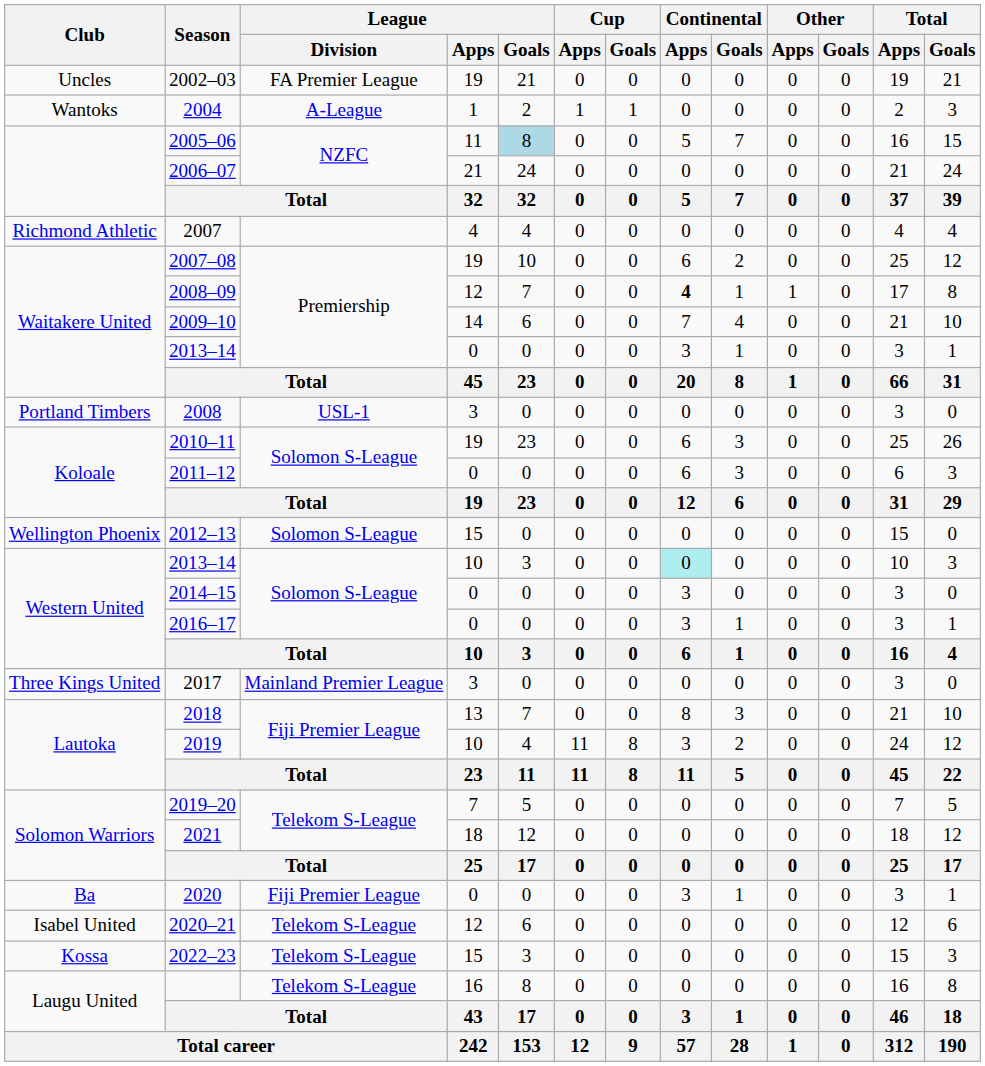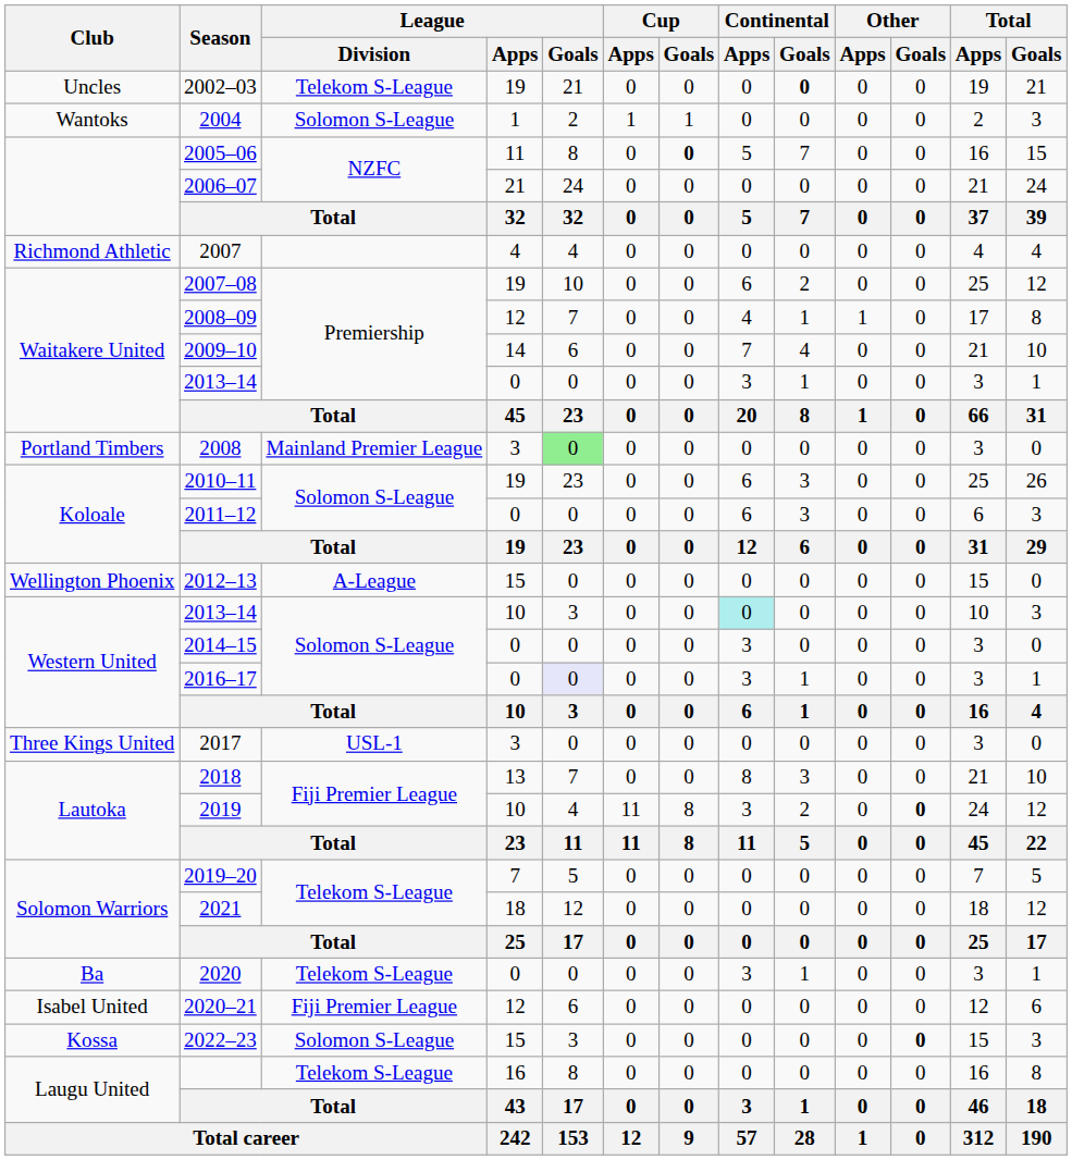 <table class="wikitable" style="text-align: center;">
 <tr>
 <th rowspan="2">Club</th>
 <th rowspan="2">Season</th>
 <th colspan="3">League</th>
 <th colspan="2">Cup</th>
 <th colspan="2">Continental</th>
 <th colspan="2">Other</th>
 <th colspan="2">Total</th>
 </tr>
 <tr>
 <th>Division</th>
 <th>Apps</th>
 <th>Goals</th>
 <th>Apps</th>
 <th>Goals</th>
 <th>Apps</th>
 <th>Goals</th>
 <th>Apps</th>
 <th>Goals</th>
 <th>Apps</th>
 <th>Goals</th>
 </tr>
 <tr>
 <td>Uncles</td>
 <td>2002–03</td>
-<td>FA Premier League</td>
+<td><a href='#'>Telekom S-League</a></td>
 <td>19</td>
 <td>21</td>
 <td>0</td>
 <td>0</td>
 <td>0</td>
-<td>0</td>
+<td><strong>0</strong></td>
 <td>0</td>
 <td>0</td>
 <td>19</td>
 <td>21</td>
 </tr>
 <tr>
 <td>Wantoks</td>
 <td><a href='#'>2004</a></td>
-<td><a href='#'>A-League</a></td>
+<td><a href='#'>Solomon S-League</a></td>
 <td>1</td>
 <td>2</td>
 <td>1</td>
 <td>1</td>
 <td>0</td>
 <td>0</td>
 <td>0</td>
 <td>0</td>
 <td>2</td>
 <td>3</td>
 </tr>
 <tr>
 <td rowspan=3></td>
 <td><a href='#'>2005–06</a></td>
 <td rowspan=2><a href='#'>NZFC</a></td>
 <td>11</td>
-<td style="background: lightblue;">8</td>
+<td>8</td>
 <td>0</td>
-<td>0</td>
+<td><strong>0</strong></td>
 <td>5</td>
 <td>7</td>
 <td>0</td>
 <td>0</td>
 <td>16</td>
 <td>15</td>
 </tr>
 <tr>
 <td><a href='#'>2006–07</a></td>
 <td>21</td>
 <td>24</td>
 <td>0</td>
 <td>0</td>
 <td>0</td>
 <td>0</td>
 <td>0</td>
 <td>0</td>
 <td>21</td>
 <td>24</td>
 </tr>
 <tr>
 <th colspan=2>Total</th>
 <th>32</th>
 <th>32</th>
 <th>0</th>
 <th>0</th>
 <th>5</th>
 <th>7</th>
 <th>0</th>
 <th>0</th>
 <th>37</th>
 <th>39</th>
 </tr>
 <tr>
 <td><a href='#'>Richmond Athletic</a></td>
 <td>2007</td>
 <td></td>
 <td>4</td>
 <td>4</td>
 <td>0</td>
 <td>0</td>
 <td>0</td>
 <td>0</td>
 <td>0</td>
 <td>0</td>
 <td>4</td>
 <td>4</td>
 </tr>
 <tr>
 <td rowspan=5><a href='#'>Waitakere United</a></td>
 <td><a href='#'>2007–08</a></td>
 <td rowspan=4>Premiership</td>
 <td>19</td>
 <td>10</td>
 <td>0</td>
 <td>0</td>
 <td>6</td>
 <td>2</td>
 <td>0</td>
 <td>0</td>
 <td>25</td>
 <td>12</td>
 </tr>
 <tr>
 <td><a href='#'>2008–09</a></td>
 <td>12</td>
 <td>7</td>
 <td>0</td>
 <td>0</td>
-<td><strong>4</strong></td>
+<td>4</td>
 <td>1</td>
 <td>1</td>
 <td>0</td>
 <td>17</td>
 <td>8</td>
 </tr>
 <tr>
 <td><a href='#'>2009–10</a></td>
 <td>14</td>
 <td>6</td>
 <td>0</td>
 <td>0</td>
 <td>7</td>
 <td>4</td>
 <td>0</td>
 <td>0</td>
 <td>21</td>
 <td>10</td>
 </tr>
 <tr>
 <td><a href='#'>2013–14</a></td>
 <td>0</td>
 <td>0</td>
 <td>0</td>
 <td>0</td>
 <td>3</td>
 <td>1</td>
 <td>0</td>
 <td>0</td>
 <td>3</td>
 <td>1</td>
 </tr>
 <tr>
 <th colspan=2>Total</th>
 <th>45</th>
 <th>23</th>
 <th>0</th>
 <th>0</th>
 <th>20</th>
 <th>8</th>
 <th>1</th>
 <th>0</th>
 <th>66</th>
 <th>31</th>
 </tr>
 <tr>
 <td><a href='#'>Portland Timbers</a></td>
 <td><a href='#'>2008</a></td>
-<td><a href='#'>USL-1</a></td>
+<td><a href='#'>Mainland Premier League</a></td>
 <td>3</td>
-<td>0</td>
+<td style="background: lightgreen;">0</td>
 <td>0</td>
 <td>0</td>
 <td>0</td>
 <td>0</td>
 <td>0</td>
 <td>0</td>
 <td>3</td>
 <td>0</td>
 </tr>
 <tr>
 <td rowspan=3><a href='#'>Koloale</a></td>
 <td><a href='#'>2010–11</a></td>
 <td rowspan=2><a href='#'>Solomon S-League</a></td>
 <td>19</td>
 <td>23</td>
 <td>0</td>
 <td>0</td>
 <td>6</td>
 <td>3</td>
 <td>0</td>
 <td>0</td>
 <td>25</td>
 <td>26</td>
 </tr>
 <tr>
 <td><a href='#'>2011–12</a></td>
 <td>0</td>
 <td>0</td>
 <td>0</td>
 <td>0</td>
 <td>6</td>
 <td>3</td>
 <td>0</td>
 <td>0</td>
 <td>6</td>
 <td>3</td>
 </tr>
 <tr>
 <th colspan=2>Total</th>
 <th>19</th>
 <th>23</th>
 <th>0</th>
 <th>0</th>
 <th>12</th>
 <th>6</th>
 <th>0</th>
 <th>0</th>
 <th>31</th>
 <th>29</th>
 </tr>
 <tr>
 <td><a href='#'>Wellington Phoenix</a></td>
 <td><a href='#'>2012–13</a></td>
-<td><a href='#'>Solomon S-League</a></td>
+<td><a href='#'>A-League</a></td>
 <td>15</td>
 <td>0</td>
 <td>0</td>
 <td>0</td>
 <td>0</td>
 <td>0</td>
 <td>0</td>
 <td>0</td>
 <td>15</td>
 <td>0</td>
 </tr>
 <tr>
 <td rowspan=4><a href='#'>Western United</a></td>
 <td><a href='#'>2013–14</a></td>
 <td rowspan=3><a href='#'>Solomon S-League</a></td>
 <td>10</td>
 <td>3</td>
 <td>0</td>
 <td>0</td>
 <td style="background: paleturquoise;">0</td>
 <td>0</td>
 <td>0</td>
 <td>0</td>
 <td>10</td>
 <td>3</td>
 </tr>
 <tr>
 <td><a href='#'>2014–15</a></td>
 <td>0</td>
 <td>0</td>
 <td>0</td>
 <td>0</td>
 <td>3</td>
 <td>0</td>
 <td>0</td>
 <td>0</td>
 <td>3</td>
 <td>0</td>
 </tr>
 <tr>
 <td><a href='#'>2016–17</a></td>
 <td>0</td>
-<td>0</td>
+<td style="background: lavender;">0</td>
 <td>0</td>
 <td>0</td>
 <td>3</td>
 <td>1</td>
 <td>0</td>
 <td>0</td>
 <td>3</td>
 <td>1</td>
 </tr>
 <tr>
 <th colspan=2>Total</th>
 <th>10</th>
 <th>3</th>
 <th>0</th>
 <th>0</th>
 <th>6</th>
 <th>1</th>
 <th>0</th>
 <th>0</th>
 <th>16</th>
 <th>4</th>
 </tr>
 <tr>
 <td><a href='#'>Three Kings United</a></td>
 <td>2017</td>
-<td><a href='#'>Mainland Premier League</a></td>
+<td><a href='#'>USL-1</a></td>
 <td>3</td>
 <td>0</td>
 <td>0</td>
 <td>0</td>
 <td>0</td>
 <td>0</td>
 <td>0</td>
 <td>0</td>
 <td>3</td>
 <td>0</td>
 </tr>
 <tr>
 <td rowspan=3><a href='#'>Lautoka</a></td>
 <td><a href='#'>2018</a></td>
 <td rowspan=2><a href='#'>Fiji Premier League</a></td>
 <td>13</td>
 <td>7</td>
 <td>0</td>
 <td>0</td>
 <td>8</td>
 <td>3</td>
 <td>0</td>
 <td>0</td>
 <td>21</td>
 <td>10</td>
 </tr>
 <tr>
 <td><a href='#'>2019</a></td>
 <td>10</td>
 <td>4</td>
 <td>11</td>
 <td>8</td>
 <td>3</td>
 <td>2</td>
 <td>0</td>
-<td>0</td>
+<td><strong>0</strong></td>
 <td>24</td>
 <td>12</td>
 </tr>
 <tr>
 <th colspan=2>Total</th>
 <th>23</th>
 <th>11</th>
 <th>11</th>
 <th>8</th>
 <th>11</th>
 <th>5</th>
 <th>0</th>
 <th>0</th>
 <th>45</th>
 <th>22</th>
 </tr>
 <tr>
 <td rowspan=3><a href='#'>Solomon Warriors</a></td>
 <td><a href='#'>2019–20</a></td>
 <td rowspan=2><a href='#'>Telekom S-League</a></td>
 <td>7</td>
 <td>5</td>
 <td>0</td>
 <td>0</td>
 <td>0</td>
 <td>0</td>
 <td>0</td>
 <td>0</td>
 <td>7</td>
 <td>5</td>
 </tr>
 <tr>
 <td><a href='#'>2021</a></td>
 <td>18</td>
 <td>12</td>
 <td>0</td>
 <td>0</td>
 <td>0</td>
 <td>0</td>
 <td>0</td>
 <td>0</td>
 <td>18</td>
 <td>12</td>
 </tr>
 <tr>
 <th colspan=2>Total</th>
 <th>25</th>
 <th>17</th>
 <th>0</th>
 <th>0</th>
 <th>0</th>
 <th>0</th>
 <th>0</th>
 <th>0</th>
 <th>25</th>
 <th>17</th>
 </tr>
 <tr>
 <td><a href='#'>Ba</a></td>
 <td><a href='#'>2020</a></td>
-<td><a href='#'>Fiji Premier League</a></td>
+<td><a href='#'>Telekom S-League</a></td>
 <td>0</td>
 <td>0</td>
 <td>0</td>
 <td>0</td>
 <td>3</td>
 <td>1</td>
 <td>0</td>
 <td>0</td>
 <td>3</td>
 <td>1</td>
 </tr>
 <tr>
 <td>Isabel United</td>
 <td><a href='#'>2020–21</a></td>
-<td><a href='#'>Telekom S-League</a></td>
+<td><a href='#'>Fiji Premier League</a></td>
 <td>12</td>
 <td>6</td>
 <td>0</td>
 <td>0</td>
 <td>0</td>
 <td>0</td>
 <td>0</td>
 <td>0</td>
 <td>12</td>
 <td>6</td>
 </tr>
 <tr>
 <td><a href='#'>Kossa</a></td>
 <td><a href='#'>2022–23</a></td>
-<td><a href='#'>Telekom S-League</a></td>
+<td><a href='#'>Solomon S-League</a></td>
 <td>15</td>
 <td>3</td>
 <td>0</td>
 <td>0</td>
 <td>0</td>
 <td>0</td>
 <td>0</td>
-<td>0</td>
+<td><strong>0</strong></td>
 <td>15</td>
 <td>3</td>
 </tr>
 <tr>
 <td rowspan=2>Laugu United</td>
 <td></td>
 <td><a href='#'>Telekom S-League</a></td>
 <td>16</td>
 <td>8</td>
 <td>0</td>
 <td>0</td>
 <td>0</td>
 <td>0</td>
 <td>0</td>
 <td>0</td>
 <td>16</td>
 <td>8</td>
 </tr>
 <tr>
 <th colspan=2>Total</th>
 <th>43</th>
 <th>17</th>
 <th>0</th>
 <th>0</th>
 <th>3</th>
 <th>1</th>
 <th>0</th>
 <th>0</th>
 <th>46</th>
 <th>18</th>
 </tr>
 <tr>
 <th colspan=3>Total career</th>
 <th>242</th>
 <th>153</th>
 <th>12</th>
 <th>9</th>
 <th>57</th>
 <th>28</th>
 <th>1</th>
 <th>0</th>
 <th>312</th>
 <th>190</th>
 </tr>
 </table>
